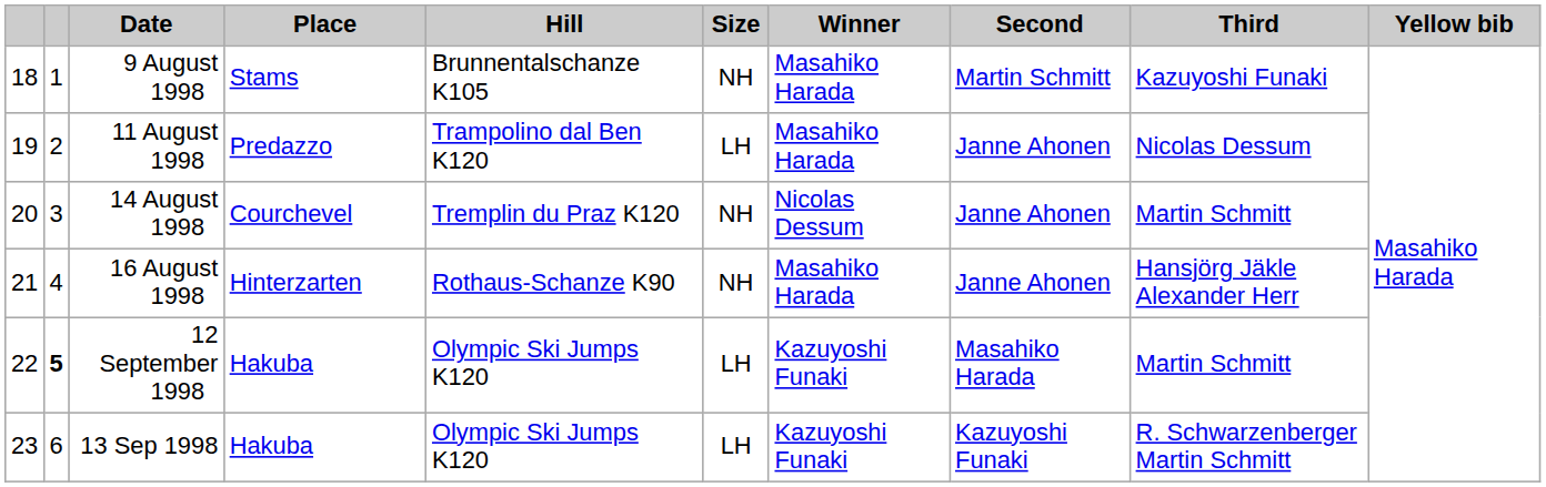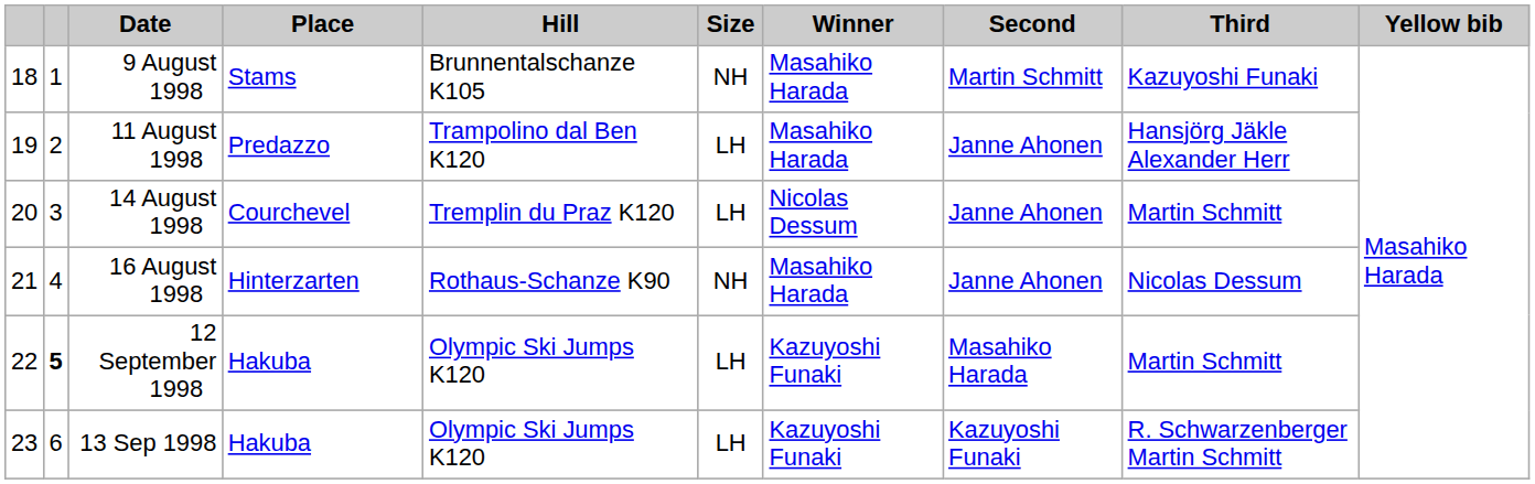 <table class="wikitable plainrowheaders" style="background:#fff; font-size:86%; line-height:16px; border:grey solid 1px; border-collapse:collapse;">
 <tr style="background:#ccc; text-align:center;">
 <th scope="col" style="background:#ccc; width=20 px;"></th>
 <th scope="col" style="background:#ccc; width=30 px;"></th>
 <th scope="col" style="background:#ccc; width:120px;">Date</th>
 <th scope="col" style="background:#ccc; width:200px;">Place</th>
 <th scope="col" style="background:#ccc; width:240px;">Hill</th>
 <th scope="col" style="background:#ccc; width:40px;">Size</th>
 <th scope="col" style="background:#ccc; width:185px;">Winner</th>
 <th scope="col" style="background:#ccc; width:185px;">Second</th>
 <th scope="col" style="background:#ccc; width:185px;">Third</th>
 <th scope="col" style="background:#ccc; width:180px;">Yellow bib</th>
 </tr>
 <tr>
 <td align=center>18</td>
 <td align=center>1</td>
 <td align=right>9 August 1998  </td>
 <td> <a href='#'>Stams</a></td>
 <td>Brunnentalschanze K105</td>
 <td align=center>NH</td>
 <td> <a href='#'>Masahiko Harada</a></td>
 <td> <a href='#'>Martin Schmitt</a></td>
 <td> <a href='#'>Kazuyoshi Funaki</a></td>
 <td rowspan="6"> <a href='#'>Masahiko Harada</a></td>
 </tr>
 <tr>
 <td align=center>19</td>
 <td align=center>2</td>
 <td align=right>11 August 1998  </td>
 <td> <a href='#'>Predazzo</a></td>
 <td><a href='#'>Trampolino dal Ben</a> K120</td>
 <td align=center>LH</td>
 <td> <a href='#'>Masahiko Harada</a></td>
 <td> <a href='#'>Janne Ahonen</a></td>
-<td> <a href='#'>Nicolas Dessum</a></td>
+<td> <a href='#'>Hansjörg Jäkle</a><br> <a href='#'>Alexander Herr</a></td>
 </tr>
 <tr>
 <td align=center>20</td>
 <td align=center>3</td>
 <td align=right>14 August 1998  </td>
 <td> <a href='#'>Courchevel</a></td>
 <td><a href='#'>Tremplin du Praz</a> K120</td>
-<td align=center>NH</td>
+<td align=center>LH</td>
 <td> <a href='#'>Nicolas Dessum</a></td>
 <td> <a href='#'>Janne Ahonen</a></td>
 <td> <a href='#'>Martin Schmitt</a></td>
 </tr>
 <tr>
 <td align=center>21</td>
 <td align=center>4</td>
 <td align=right>16 August 1998  </td>
 <td> <a href='#'>Hinterzarten</a></td>
 <td><a href='#'>Rothaus-Schanze</a> K90</td>
 <td align=center>NH</td>
 <td> <a href='#'>Masahiko Harada</a></td>
 <td> <a href='#'>Janne Ahonen</a></td>
-<td> <a href='#'>Hansjörg Jäkle</a><br> <a href='#'>Alexander Herr</a></td>
+<td> <a href='#'>Nicolas Dessum</a></td>
 </tr>
 <tr>
 <td align=center>22</td>
 <td align=center><strong>5</strong></td>
 <td align=right>12 September 1998  </td>
 <td> <a href='#'>Hakuba</a></td>
 <td><a href='#'>Olympic Ski Jumps</a> K120</td>
 <td align=center>LH</td>
 <td> <a href='#'>Kazuyoshi Funaki</a></td>
 <td> <a href='#'>Masahiko Harada</a></td>
 <td> <a href='#'>Martin Schmitt</a></td>
 </tr>
 <tr>
 <td align=center>23</td>
 <td align=center>6</td>
 <td align=right>13 Sep 1998</td>
 <td> <a href='#'>Hakuba</a></td>
 <td><a href='#'>Olympic Ski Jumps</a> K120</td>
 <td align=center>LH</td>
 <td> <a href='#'>Kazuyoshi Funaki</a></td>
 <td> <a href='#'>Kazuyoshi Funaki</a></td>
 <td> <a href='#'>R. Schwarzenberger</a><br> <a href='#'>Martin Schmitt</a></td>
 </tr>
 </table>
